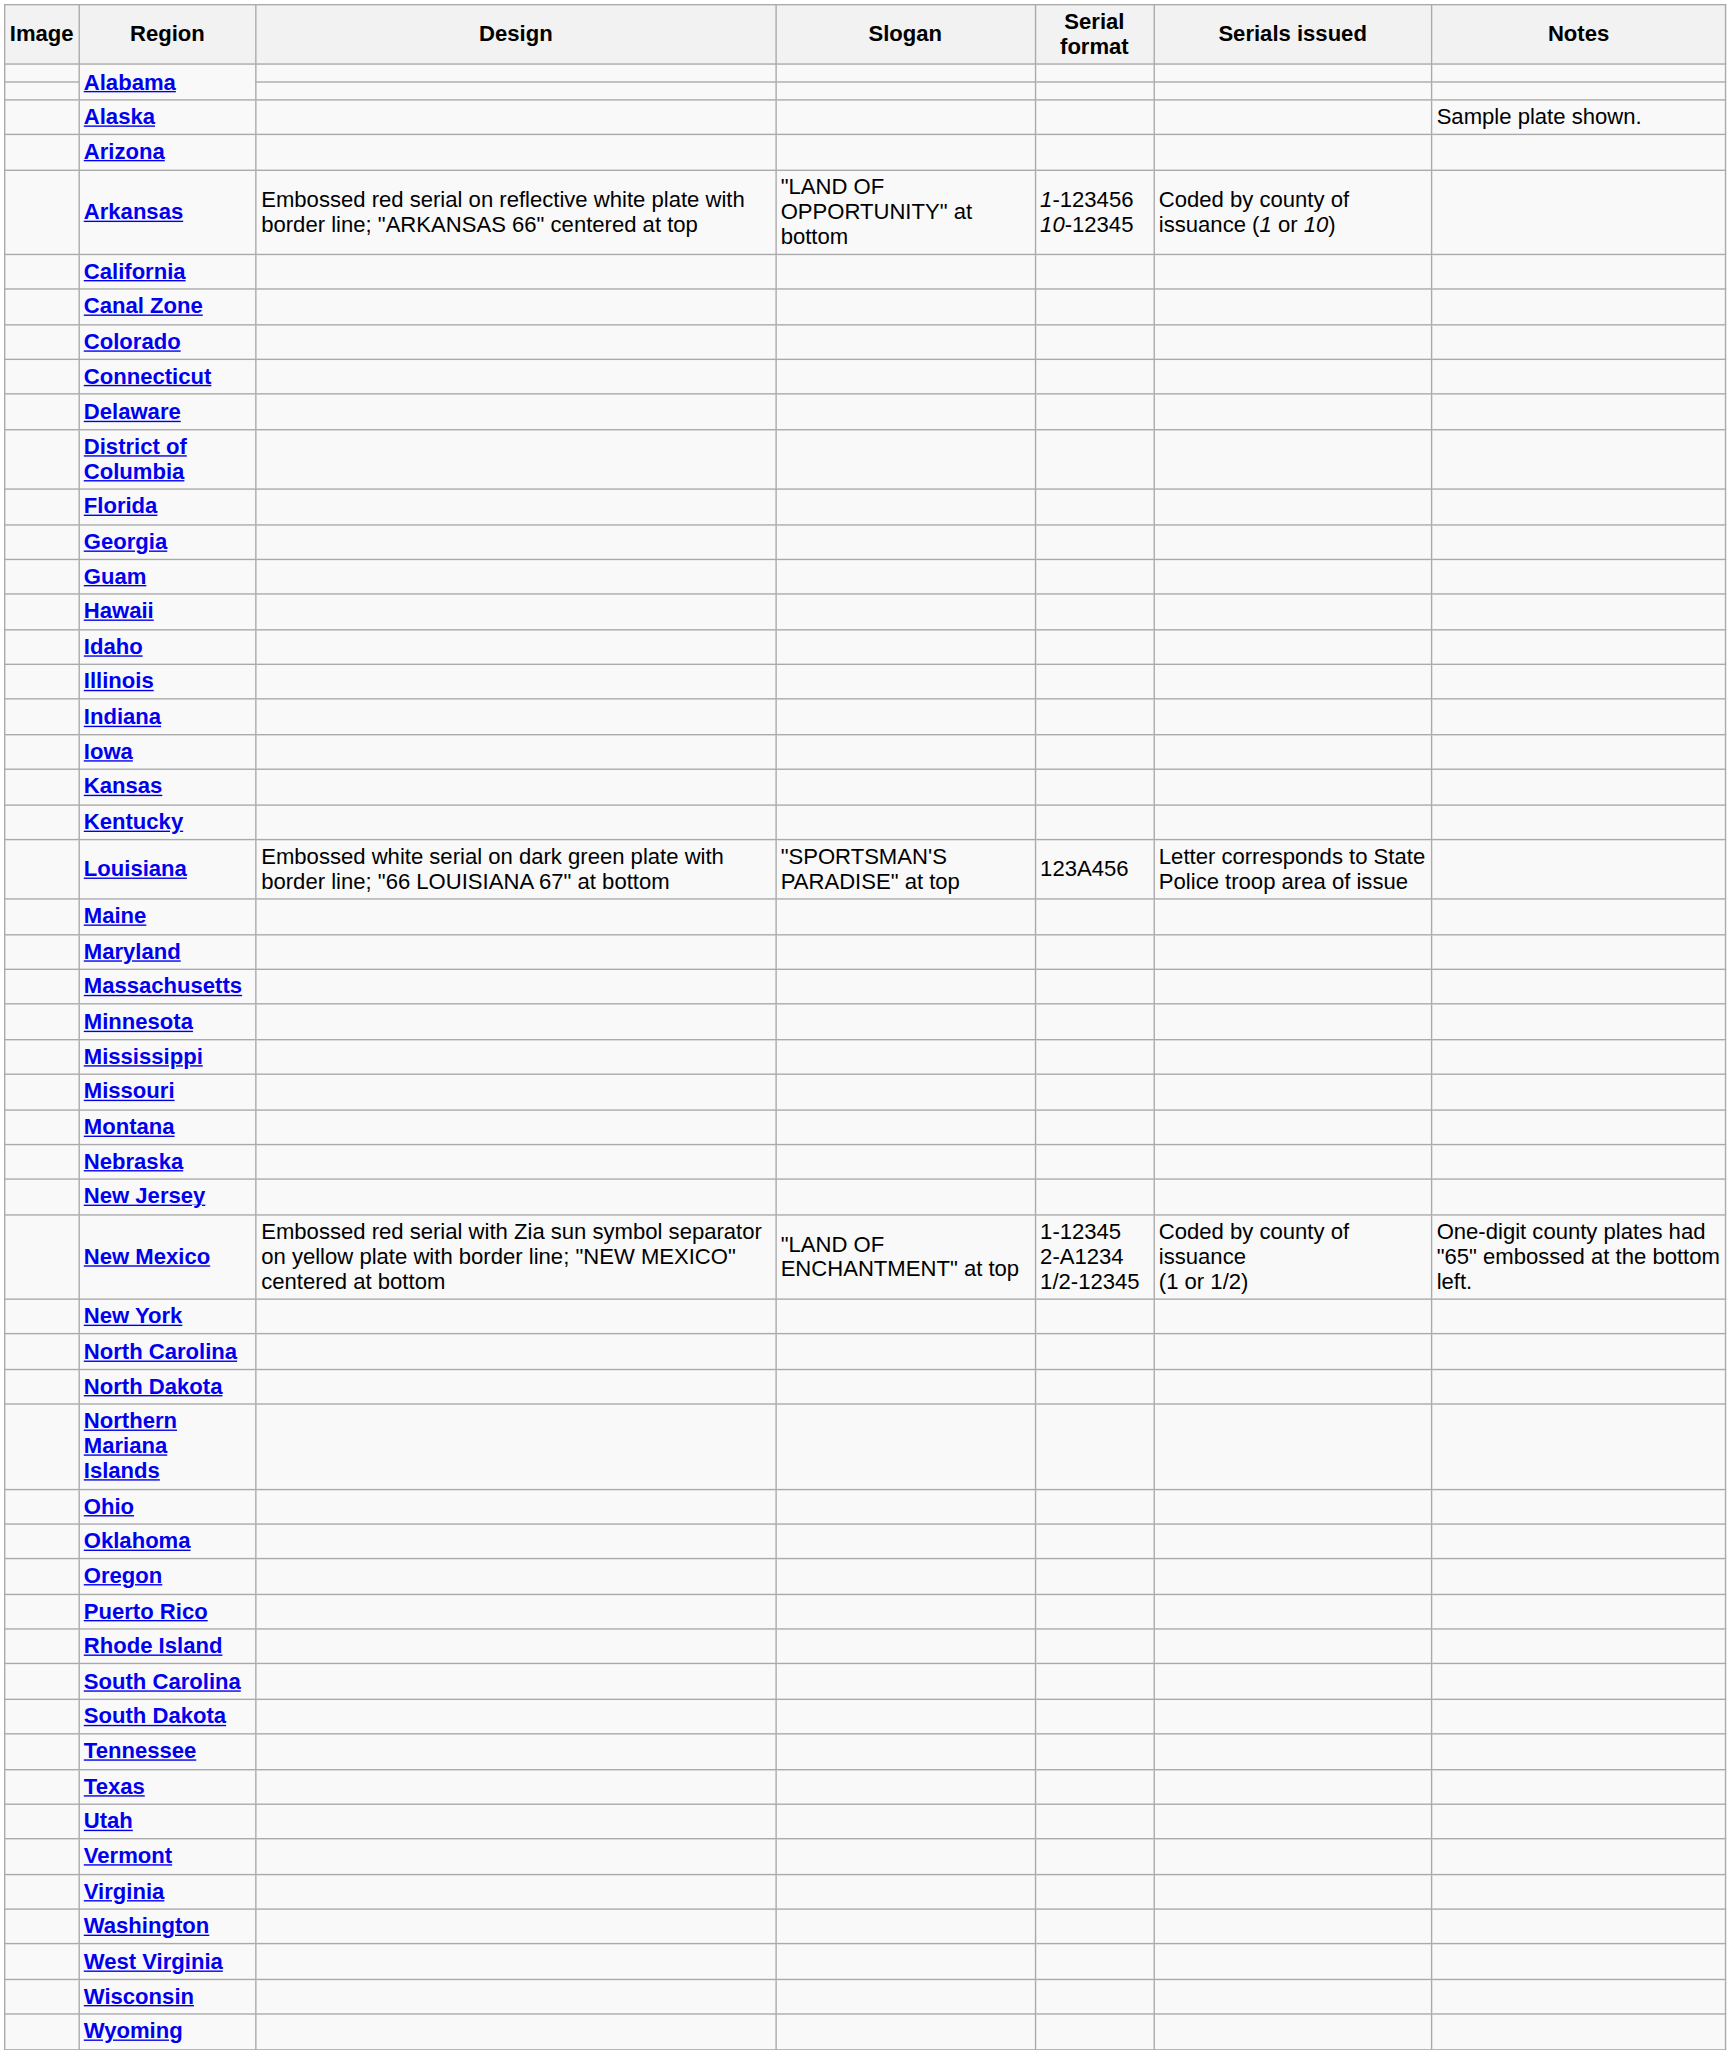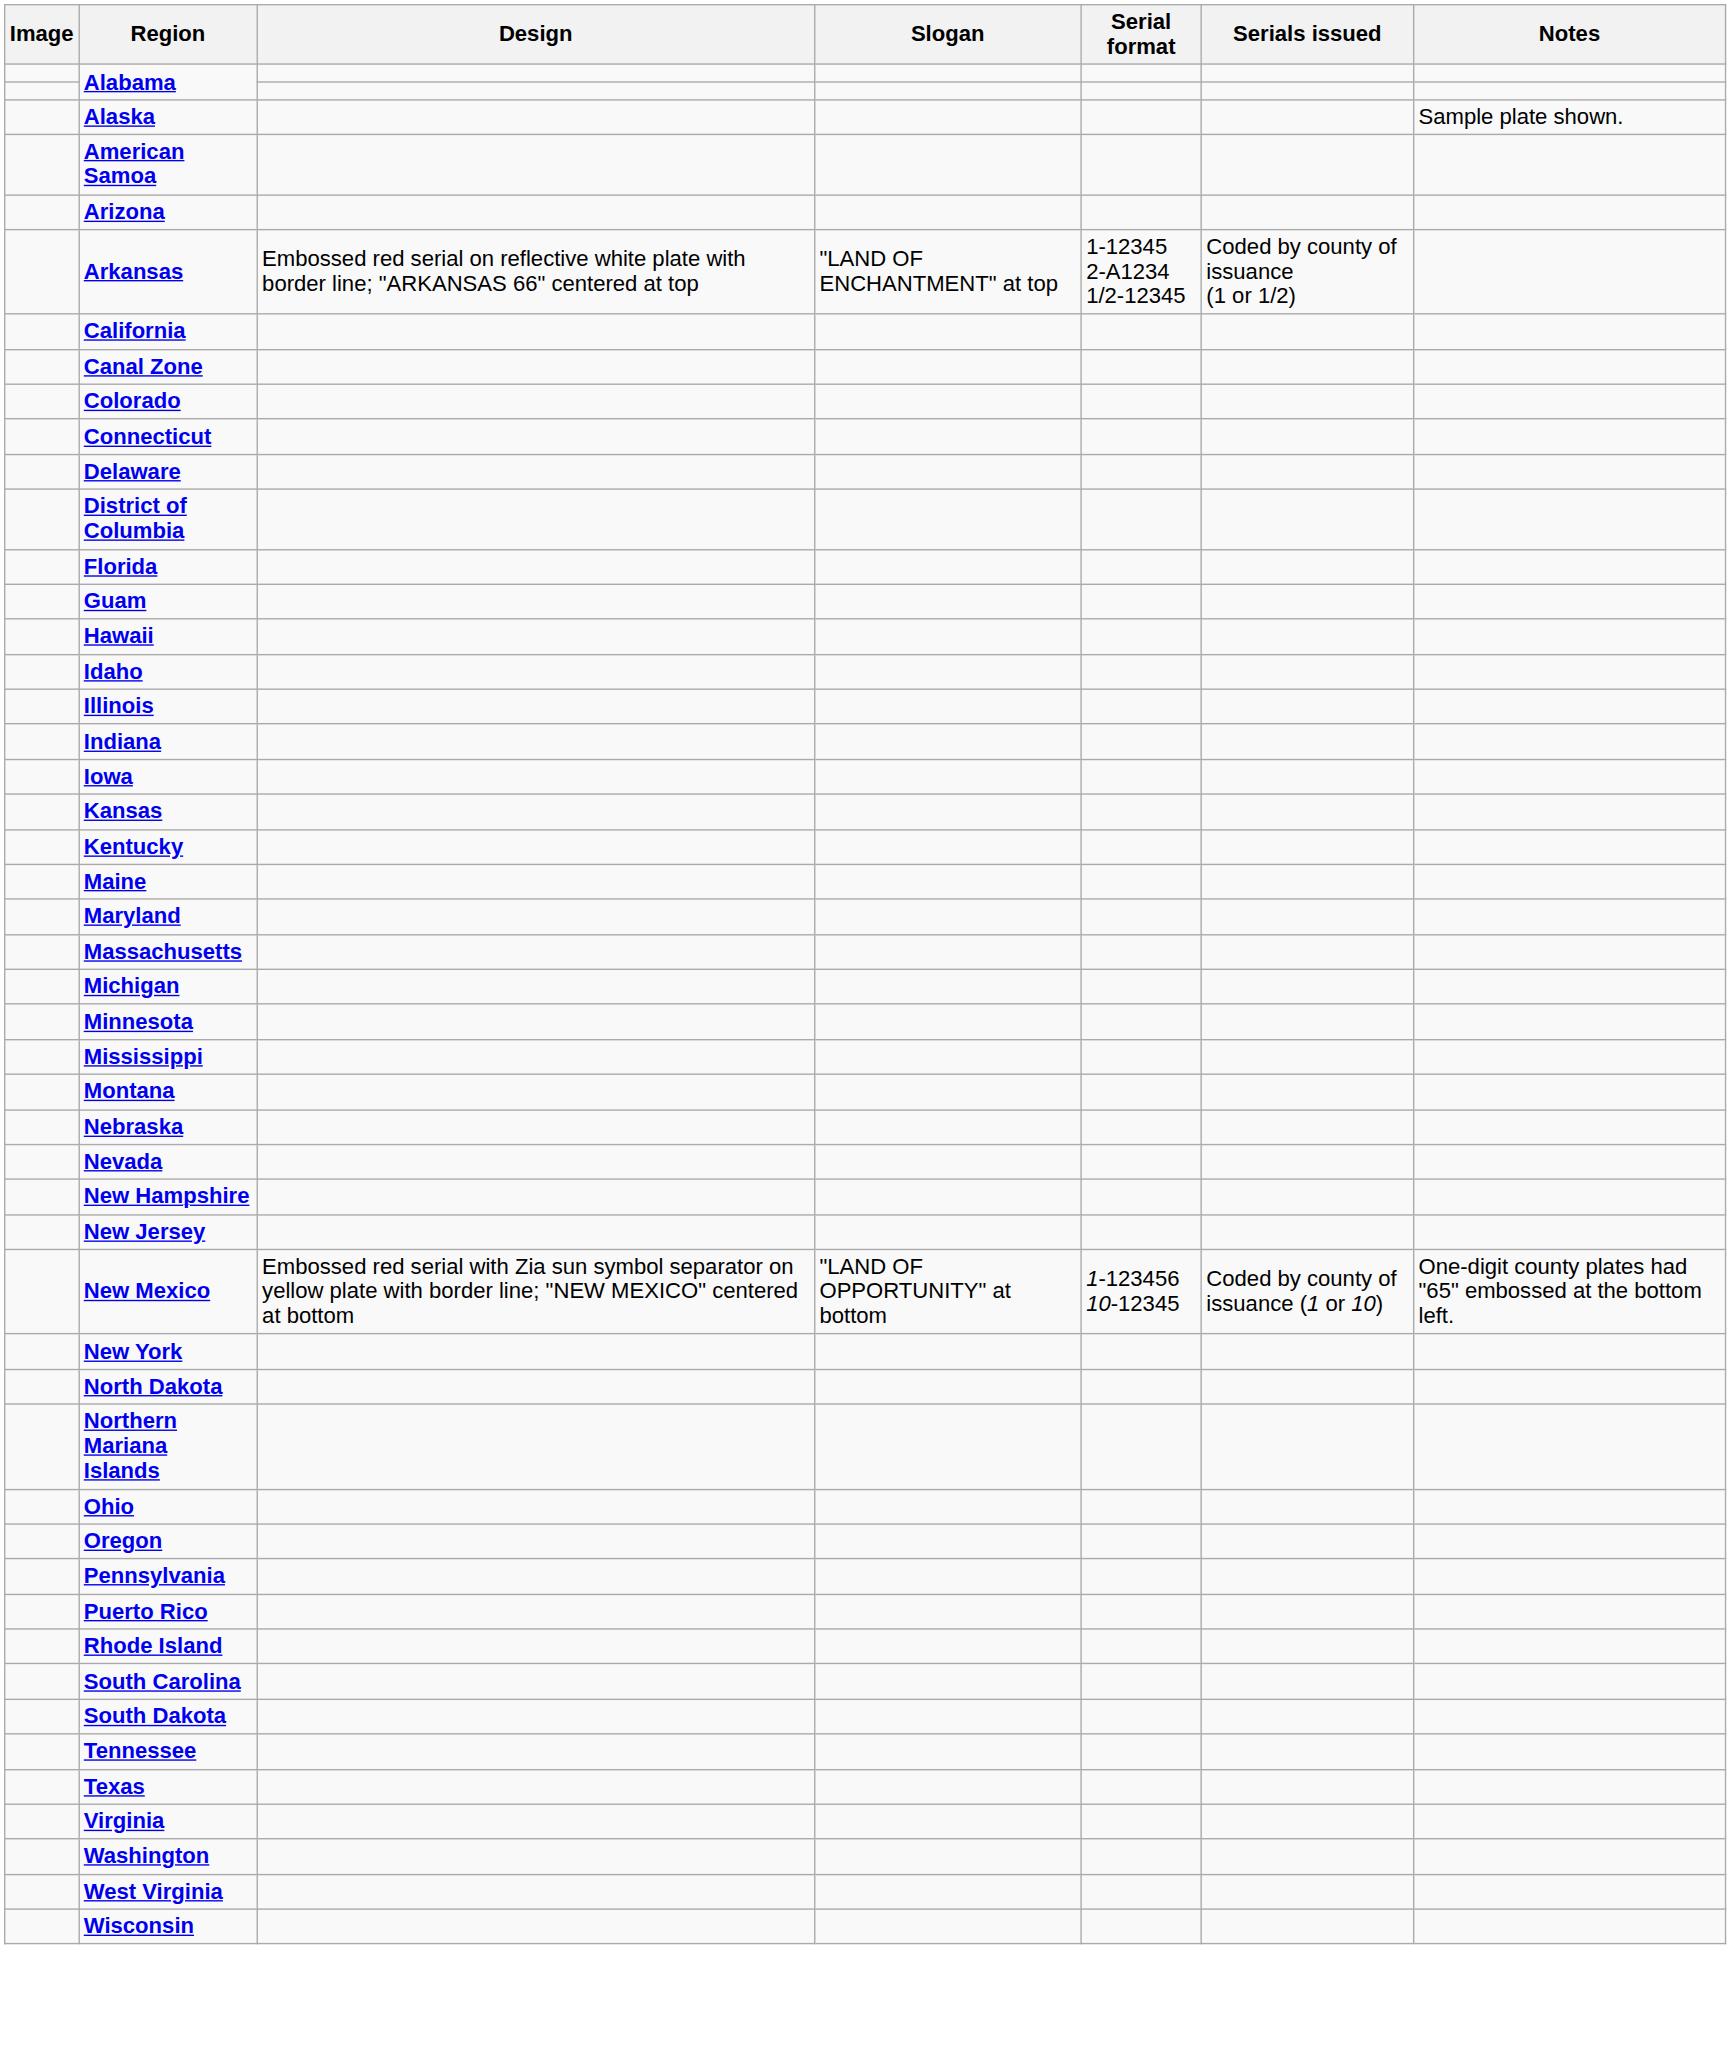 <table class="wikitable">
 <tr>
 <th>Image</th>
 <th>Region</th>
 <th>Design</th>
 <th>Slogan</th>
 <th>Serial format</th>
 <th>Serials issued</th>
 <th>Notes</th>
 </tr>
 <tr>
 <td></td>
 <td rowspan=2><strong><a href='#'>Alabama</a></strong></td>
 <td></td>
 <td></td>
 <td></td>
 <td></td>
 <td></td>
 </tr>
 <tr>
 <td></td>
 <td></td>
 <td></td>
 <td></td>
 <td></td>
 <td></td>
 </tr>
 <tr>
 <td></td>
 <td><strong><a href='#'>Alaska</a></strong></td>
 <td></td>
 <td></td>
 <td></td>
 <td></td>
 <td>Sample plate shown.</td>
 </tr>
 <tr>
 <td></td>
+<td><strong><a href='#'>American Samoa</a></strong></td>
+<td></td>
+<td></td>
+<td></td>
+<td></td>
+<td></td>
+</tr>
+<tr>
+<td></td>
 <td><strong><a href='#'>Arizona</a></strong></td>
 <td></td>
 <td></td>
 <td></td>
 <td></td>
 <td></td>
 </tr>
 <tr>
 <td></td>
 <td><strong><a href='#'>Arkansas</a></strong></td>
 <td>Embossed red serial on reflective white plate with border line; "ARKANSAS 66" centered at top</td>
-<td>"LAND OF OPPORTUNITY" at bottom</td>
-<td><em>1</em>-123456<br><em>10</em>-12345</td>
-<td>Coded by county of issuance (<em>1</em> or <em>10</em>)</td>
+<td>"LAND OF ENCHANTMENT" at top</td>
+<td>1-12345<br>2-A1234<br>1/2-12345</td>
+<td>Coded by county of issuance<br>(1 or 1/2)</td>
 <td></td>
 </tr>
 <tr>
 <td></td>
 <td><strong><a href='#'>California</a></strong></td>
 <td></td>
 <td></td>
 <td></td>
 <td></td>
 <td></td>
 </tr>
 <tr>
 <td></td>
 <td><strong><a href='#'>Canal Zone</a></strong></td>
 <td></td>
 <td></td>
 <td></td>
 <td></td>
 <td></td>
 </tr>
 <tr>
 <td></td>
 <td><strong><a href='#'>Colorado</a></strong></td>
 <td></td>
 <td></td>
 <td></td>
 <td></td>
 <td></td>
 </tr>
 <tr>
 <td></td>
 <td><strong><a href='#'>Connecticut</a></strong></td>
 <td></td>
 <td></td>
 <td></td>
 <td></td>
 <td></td>
 </tr>
 <tr>
 <td></td>
 <td><strong><a href='#'>Delaware</a></strong></td>
 <td></td>
 <td></td>
 <td></td>
 <td></td>
 <td></td>
 </tr>
 <tr>
 <td></td>
 <td><strong><a href='#'>District of<br>Columbia</a></strong></td>
 <td></td>
 <td></td>
 <td></td>
 <td></td>
 <td></td>
 </tr>
 <tr>
 <td></td>
 <td><strong><a href='#'>Florida</a></strong></td>
-<td></td>
-<td></td>
-<td></td>
-<td></td>
-<td></td>
-</tr>
-<tr>
-<td></td>
-<td><strong><a href='#'>Georgia</a></strong></td>
 <td></td>
 <td></td>
 <td></td>
 <td></td>
 <td></td>
 </tr>
 <tr>
 <td></td>
 <td><strong><a href='#'>Guam</a></strong></td>
 <td></td>
 <td></td>
 <td></td>
 <td></td>
 <td></td>
 </tr>
 <tr>
 <td></td>
 <td><strong><a href='#'>Hawaii</a></strong></td>
 <td></td>
 <td></td>
 <td></td>
 <td></td>
 <td></td>
 </tr>
 <tr>
 <td></td>
 <td><strong><a href='#'>Idaho</a></strong></td>
 <td></td>
 <td></td>
 <td></td>
 <td></td>
 <td></td>
 </tr>
 <tr>
 <td></td>
 <td><strong><a href='#'>Illinois</a></strong></td>
 <td></td>
 <td></td>
 <td></td>
 <td></td>
 <td></td>
 </tr>
 <tr>
 <td></td>
 <td><strong><a href='#'>Indiana</a></strong></td>
 <td></td>
 <td></td>
 <td></td>
 <td></td>
 <td></td>
 </tr>
 <tr>
 <td></td>
 <td><strong><a href='#'>Iowa</a></strong></td>
 <td></td>
 <td></td>
 <td></td>
 <td></td>
 <td></td>
 </tr>
 <tr>
 <td></td>
 <td><strong><a href='#'>Kansas</a></strong></td>
 <td></td>
 <td></td>
 <td></td>
 <td></td>
 <td></td>
 </tr>
 <tr>
 <td></td>
 <td><strong><a href='#'>Kentucky</a></strong></td>
 <td></td>
 <td></td>
 <td></td>
 <td></td>
 <td></td>
 </tr>
 <tr>
 <td></td>
-<td><strong><a href='#'>Louisiana</a></strong></td>
-<td>Embossed white serial on dark green plate with border line; "66 LOUISIANA 67" at bottom</td>
-<td>"SPORTSMAN'S PARADISE" at top</td>
-<td>123A456</td>
-<td>Letter corresponds to State Police troop area of issue</td>
-<td></td>
-</tr>
-<tr>
-<td></td>
 <td><strong><a href='#'>Maine</a></strong></td>
 <td></td>
 <td></td>
 <td></td>
 <td></td>
 <td></td>
 </tr>
 <tr>
 <td></td>
 <td><strong><a href='#'>Maryland</a></strong></td>
 <td></td>
 <td></td>
 <td></td>
 <td></td>
 <td></td>
 </tr>
 <tr>
 <td></td>
 <td><strong><a href='#'>Massachusetts</a></strong></td>
 <td></td>
 <td></td>
 <td></td>
 <td></td>
 <td></td>
 </tr>
 <tr>
 <td></td>
+<td><strong><a href='#'>Michigan</a></strong></td>
+<td></td>
+<td></td>
+<td></td>
+<td></td>
+<td></td>
+</tr>
+<tr>
+<td></td>
 <td><strong><a href='#'>Minnesota</a></strong></td>
 <td></td>
 <td></td>
 <td></td>
 <td></td>
 <td></td>
 </tr>
 <tr>
 <td></td>
 <td><strong><a href='#'>Mississippi</a></strong></td>
-<td></td>
-<td></td>
-<td></td>
-<td></td>
-<td></td>
-</tr>
-<tr>
-<td></td>
-<td><strong><a href='#'>Missouri</a></strong></td>
 <td></td>
 <td></td>
 <td></td>
 <td></td>
 <td></td>
 </tr>
 <tr>
 <td></td>
 <td><strong><a href='#'>Montana</a></strong></td>
 <td></td>
 <td></td>
 <td></td>
 <td></td>
 <td></td>
 </tr>
 <tr>
 <td></td>
 <td><strong><a href='#'>Nebraska</a></strong></td>
 <td></td>
 <td></td>
 <td></td>
 <td></td>
 <td></td>
 </tr>
 <tr>
 <td></td>
+<td><strong><a href='#'>Nevada</a></strong></td>
+<td></td>
+<td></td>
+<td></td>
+<td></td>
+<td></td>
+</tr>
+<tr>
+<td></td>
+<td><strong><a href='#'>New Hampshire</a></strong></td>
+<td></td>
+<td></td>
+<td></td>
+<td></td>
+<td></td>
+</tr>
+<tr>
+<td></td>
 <td><strong><a href='#'>New Jersey</a></strong></td>
 <td></td>
 <td></td>
 <td></td>
 <td></td>
 <td></td>
 </tr>
 <tr>
 <td></td>
 <td><strong><a href='#'>New Mexico</a></strong></td>
 <td>Embossed red serial with Zia sun symbol separator on yellow plate with border line; "NEW MEXICO" centered at bottom</td>
-<td>"LAND OF ENCHANTMENT" at top</td>
-<td>1-12345<br>2-A1234<br>1/2-12345</td>
-<td>Coded by county of issuance<br>(1 or 1/2)</td>
+<td>"LAND OF OPPORTUNITY" at bottom</td>
+<td><em>1</em>-123456<br><em>10</em>-12345</td>
+<td>Coded by county of issuance (<em>1</em> or <em>10</em>)</td>
 <td>One-digit county plates had "65" embossed at the bottom left.</td>
 </tr>
 <tr>
 <td></td>
 <td><strong><a href='#'>New York</a></strong></td>
-<td></td>
-<td></td>
-<td></td>
-<td></td>
-<td></td>
-</tr>
-<tr>
-<td></td>
-<td><strong><a href='#'>North Carolina</a></strong></td>
 <td></td>
 <td></td>
 <td></td>
 <td></td>
 <td></td>
 </tr>
 <tr>
 <td></td>
 <td><strong><a href='#'>North Dakota</a></strong></td>
 <td></td>
 <td></td>
 <td></td>
 <td></td>
 <td></td>
 </tr>
 <tr>
 <td></td>
 <td><strong><a href='#'>Northern Mariana<br> Islands</a></strong></td>
 <td></td>
 <td></td>
 <td></td>
 <td></td>
 <td></td>
 </tr>
 <tr>
 <td></td>
 <td><strong><a href='#'>Ohio</a></strong></td>
 <td></td>
 <td></td>
 <td></td>
 <td></td>
 <td></td>
 </tr>
 <tr>
 <td></td>
-<td><strong><a href='#'>Oklahoma</a></strong></td>
+<td><strong><a href='#'>Oregon</a></strong></td>
 <td></td>
 <td></td>
 <td></td>
 <td></td>
 <td></td>
 </tr>
 <tr>
 <td></td>
-<td><strong><a href='#'>Oregon</a></strong></td>
+<td><strong><a href='#'>Pennsylvania</a></strong></td>
 <td></td>
 <td></td>
 <td></td>
 <td></td>
 <td></td>
 </tr>
 <tr>
 <td></td>
 <td><strong><a href='#'>Puerto Rico</a></strong></td>
 <td></td>
 <td></td>
 <td></td>
 <td></td>
 <td></td>
 </tr>
 <tr>
 <td></td>
 <td><strong><a href='#'>Rhode Island</a></strong></td>
 <td></td>
 <td></td>
 <td></td>
 <td></td>
 <td></td>
 </tr>
 <tr>
 <td></td>
 <td><strong><a href='#'>South Carolina</a></strong></td>
 <td></td>
 <td></td>
 <td></td>
 <td></td>
 <td></td>
 </tr>
 <tr>
 <td></td>
 <td><strong><a href='#'>South Dakota</a></strong></td>
 <td></td>
 <td></td>
 <td></td>
 <td></td>
 <td></td>
 </tr>
 <tr>
 <td></td>
 <td><strong><a href='#'>Tennessee</a></strong></td>
 <td></td>
 <td></td>
 <td></td>
 <td></td>
 <td></td>
 </tr>
 <tr>
 <td></td>
 <td><strong><a href='#'>Texas</a></strong></td>
 <td></td>
 <td></td>
 <td></td>
 <td></td>
 <td></td>
 </tr>
 <tr>
 <td></td>
-<td><strong><a href='#'>Utah</a></strong></td>
-<td></td>
-<td></td>
-<td></td>
-<td></td>
-<td></td>
-</tr>
-<tr>
-<td></td>
-<td><strong><a href='#'>Vermont</a></strong></td>
-<td></td>
-<td></td>
-<td></td>
-<td></td>
-<td></td>
-</tr>
-<tr>
-<td></td>
 <td><strong><a href='#'>Virginia</a></strong></td>
 <td></td>
 <td></td>
 <td></td>
 <td></td>
 <td></td>
 </tr>
 <tr>
 <td></td>
 <td><strong><a href='#'>Washington</a></strong></td>
 <td></td>
 <td></td>
 <td></td>
 <td></td>
 <td></td>
 </tr>
 <tr>
 <td></td>
 <td><strong><a href='#'>West Virginia</a></strong></td>
 <td></td>
 <td></td>
 <td></td>
 <td></td>
 <td></td>
 </tr>
 <tr>
 <td></td>
 <td><strong><a href='#'>Wisconsin</a></strong></td>
 <td></td>
 <td></td>
 <td></td>
 <td></td>
 <td></td>
 </tr>
-<tr>
-<td></td>
-<td><strong><a href='#'>Wyoming</a></strong></td>
-<td></td>
-<td></td>
-<td></td>
-<td></td>
-<td></td>
-</tr>
 </table>
